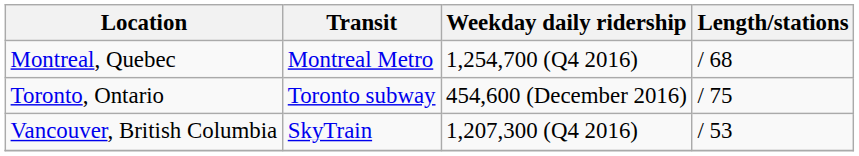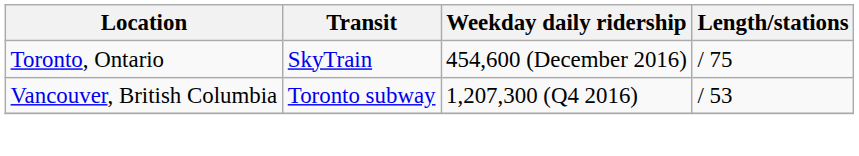 <table class="wikitable" style="margin-left:20px;">
 <tr>
 <th align=left>Location</th>
 <th align=left>Transit</th>
 <th align=left>Weekday daily ridership</th>
 <th align=left>Length/stations</th>
 </tr>
-<tr comparison>
-<td><a href='#'>Montreal</a>, Quebec</td>
-<td><a href='#'>Montreal Metro</a></td>
-<td>1,254,700 (Q4 2016)</td>
-<td> / 68</td>
-</tr>
 <tr>
 <td><a href='#'>Toronto</a>, Ontario</td>
-<td><a href='#'>Toronto subway</a></td>
+<td><a href='#'>SkyTrain</a></td>
 <td>454,600 (December 2016)</td>
 <td> / 75</td>
 </tr>
 <tr>
 <td><a href='#'>Vancouver</a>, British Columbia</td>
-<td><a href='#'>SkyTrain</a></td>
+<td><a href='#'>Toronto subway</a></td>
 <td>1,207,300 (Q4 2016)</td>
 <td> / 53</td>
 </tr>
 <tr>
 </tr>
 </table>
